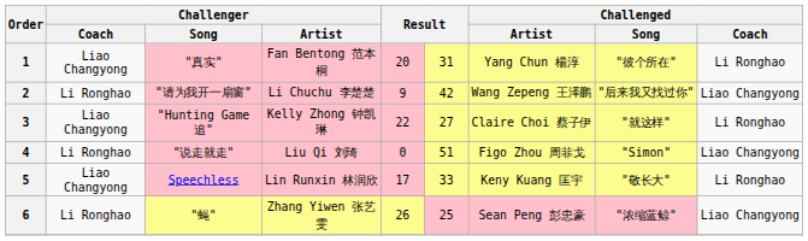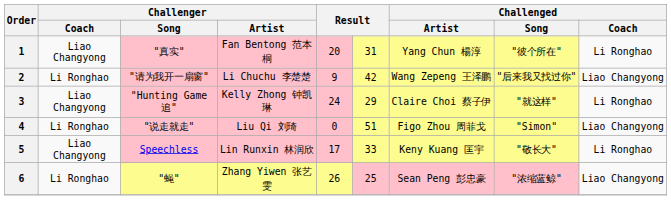 <table class="wikitable" style="text-align: center; width:100%;">
 <tr>
 <th rowspan=2 style="width:5%;">Order</th>
 <th colspan=3 style="width:42%;">Challenger</th>
 <th rowspan=2 colspan=2 style="width:11%;">Result</th>
 <th colspan=3 style="width:42%;">Challenged</th>
 </tr>
 <tr>
 <th>Coach</th>
 <th>Song</th>
 <th>Artist</th>
 <th>Artist</th>
 <th>Song</th>
 <th>Coach</th>
 </tr>
 <tr>
 <th>1</th>
 <td>Liao Changyong</td>
 <td style="background:pink;">"真实"</td>
 <td style="background:pink;">Fan Bentong 范本桐 <strong></strong></td>
 <td style="background:pink;">20</td>
 <td style="background:#fdfc8f;">31</td>
 <td style="background:#fdfc8f;">Yang Chun 楊淳 <strong></strong></td>
 <td style="background:#fdfc8f;">"彼个所在"</td>
 <td>Li Ronghao</td>
 </tr>
 <tr>
 <th>2</th>
 <td>Li Ronghao</td>
 <td style="background:pink;">"请为我开一扇窗"</td>
 <td style="background:pink;">Li Chuchu 李楚楚</td>
 <td style="background:pink;">9</td>
 <td style="background:#fdfc8f;">42</td>
 <td style="background:#fdfc8f;">Wang Zepeng 王泽鹏 <strong></strong></td>
 <td style="background:#fdfc8f;">"后来我又找过你"</td>
 <td>Liao Changyong</td>
 </tr>
 <tr>
 <th>3</th>
 <td>Liao Changyong</td>
 <td style="background:pink;">"Hunting Game 追"</td>
 <td style="background:pink;">Kelly Zhong 钟凯琳</td>
-<td style="background:pink;">22</td>
-<td style="background:#fdfc8f;">27</td>
+<td style="background:pink;">24</td>
+<td style="background:#fdfc8f;">29</td>
 <td style="background:#fdfc8f;">Claire Choi 蔡子伊</td>
 <td style="background:#fdfc8f;">"就这样"</td>
 <td>Li Ronghao</td>
 </tr>
 <tr>
 <th>4</th>
 <td>Li Ronghao</td>
 <td style="background:pink;">"说走就走"</td>
 <td style="background:pink;">Liu Qi 刘琦</td>
 <td style="background:pink;">0</td>
 <td style="background:#fdfc8f;">51</td>
 <td style="background:#fdfc8f;">Figo Zhou 周菲戈</td>
 <td style="background:#fdfc8f;">"Simon"</td>
 <td>Liao Changyong</td>
 </tr>
 <tr>
 <th>5</th>
 <td>Liao Changyong</td>
 <td style="background:pink;"><a href='#'>Speechless</a></td>
 <td style="background:pink;">Lin Runxin 林润欣</td>
 <td style="background:pink;">17</td>
 <td style="background:#fdfc8f;">33</td>
 <td style="background:#fdfc8f;">Keny Kuang 匡宇</td>
 <td style="background:#fdfc8f;">"敬长大"</td>
 <td>Li Ronghao</td>
 </tr>
 <tr>
 <th>6</th>
 <td>Li Ronghao</td>
 <td style="background:#fdfc8f;">"蝇"</td>
 <td style="background:#fdfc8f;">Zhang Yiwen 张艺雯</td>
 <td style="background:#fdfc8f;">26</td>
 <td style="background:pink;">25</td>
 <td style="background:pink;">Sean Peng 彭忠豪</td>
 <td style="background:pink;">"浓缩蓝鲸"</td>
 <td>Liao Changyong</td>
 </tr>
 <tr>
 </tr>
 </table>
